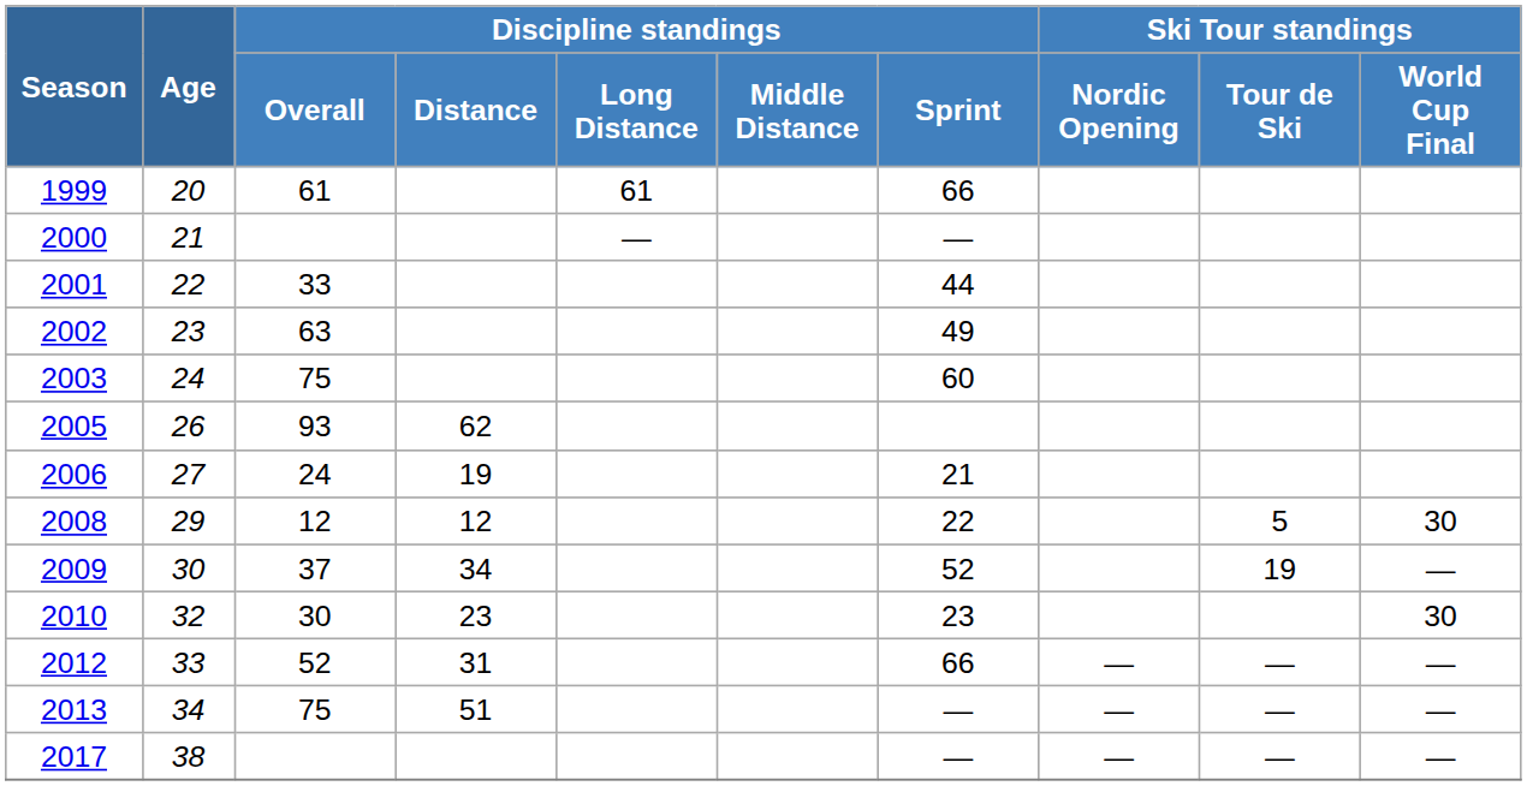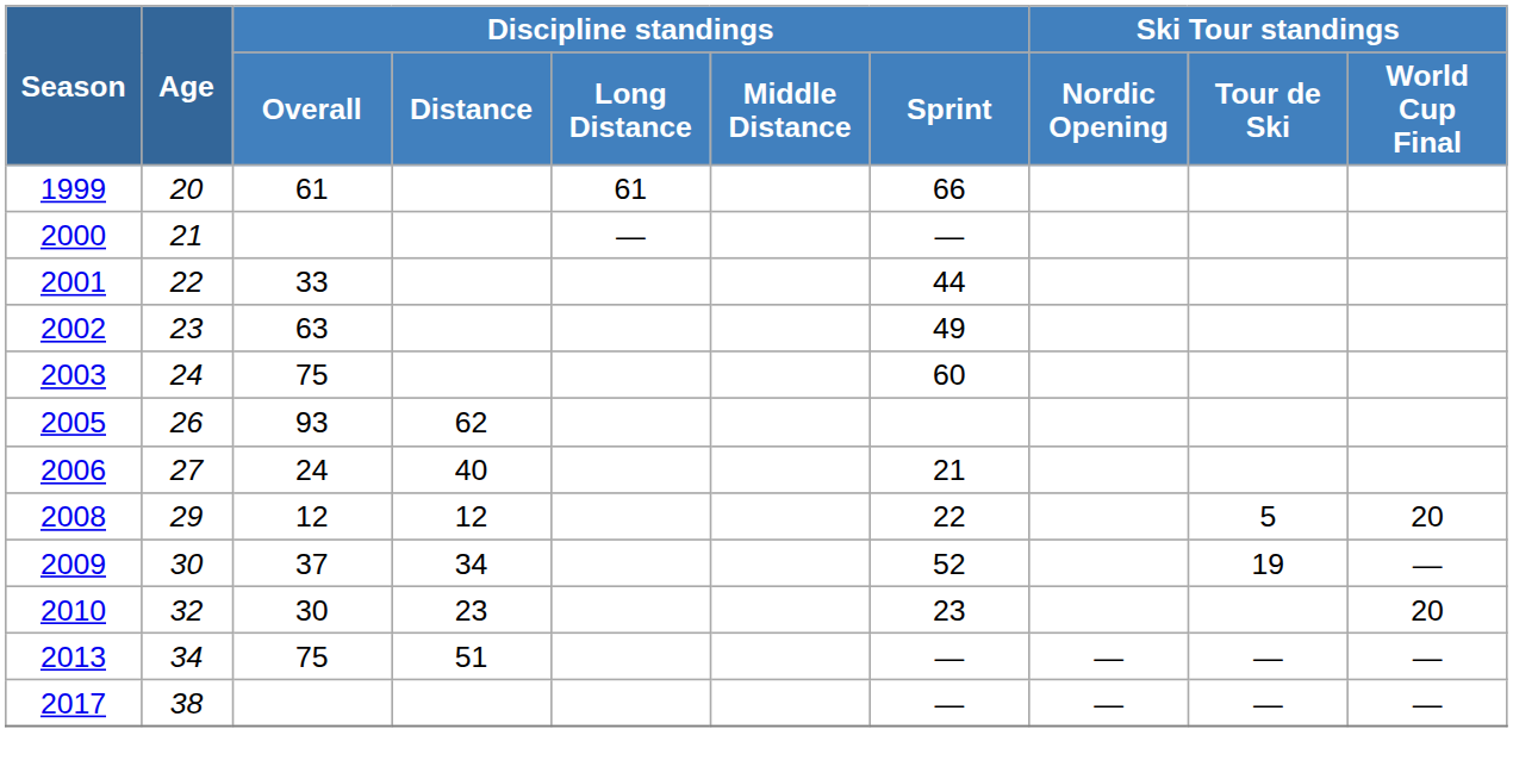 <table class="wikitable" style="font-size:95%; text-align:center; border:grey solid 1px; border-collapse:collapse; background:#ffffff;">
 <tr>
 <th style="background-color:#369; color:white; width:60px;" rowspan="2"> Season </th>
 <th style="background-color:#369; color:white; width:40px;" rowspan="2"> Age </th>
 <th style="background-color:#4180be; color:white;" colspan="5">Discipline standings</th>
 <th style="background-color:#4180be; color:white;" colspan="3">Ski Tour standings</th>
 </tr>
 <tr>
 <th style="background-color:#4180be; color:white; width:75px;">Overall</th>
 <th style="background-color:#4180be; color:white; width:75px;">Distance</th>
 <th style="background-color:#4180be; color:white; width:75px;">Long Distance</th>
 <th style="background-color:#4180be; color:white; width:75px;">Middle Distance</th>
 <th style="background-color:#4180be; color:white; width:75px;">Sprint</th>
 <th style="background-color:#4180be; color:white; width:75px;">Nordic<br>Opening</th>
 <th style="background-color:#4180be; color:white; width:75px;">Tour de<br>Ski</th>
 <th style="background-color:#4180be; color:white; width:75px;">World Cup<br>Final</th>
 </tr>
 <tr>
 <td><a href='#'>1999</a></td>
 <td><em>20</em></td>
 <td>61</td>
 <td></td>
 <td>61</td>
 <td></td>
 <td>66</td>
 <td></td>
 <td></td>
 <td></td>
 </tr>
 <tr>
 <td><a href='#'>2000</a></td>
 <td><em>21</em></td>
 <td></td>
 <td></td>
 <td>—</td>
 <td></td>
 <td>—</td>
 <td></td>
 <td></td>
 <td></td>
 </tr>
 <tr>
 <td><a href='#'>2001</a></td>
 <td><em>22</em></td>
 <td>33</td>
 <td></td>
 <td></td>
 <td></td>
 <td>44</td>
 <td></td>
 <td></td>
 <td></td>
 </tr>
 <tr>
 <td><a href='#'>2002</a></td>
 <td><em>23</em></td>
 <td>63</td>
 <td></td>
 <td></td>
 <td></td>
 <td>49</td>
 <td></td>
 <td></td>
 <td></td>
 </tr>
 <tr>
 <td><a href='#'>2003</a></td>
 <td><em>24</em></td>
 <td>75</td>
 <td></td>
 <td></td>
 <td></td>
 <td>60</td>
 <td></td>
 <td></td>
 <td></td>
 </tr>
 <tr>
 <td><a href='#'>2005</a></td>
 <td><em>26</em></td>
 <td>93</td>
 <td>62</td>
 <td></td>
 <td></td>
 <td></td>
 <td></td>
 <td></td>
 <td></td>
 </tr>
 <tr>
 <td><a href='#'>2006</a></td>
 <td><em>27</em></td>
 <td>24</td>
-<td>19</td>
+<td>40</td>
 <td></td>
 <td></td>
 <td>21</td>
 <td></td>
 <td></td>
 <td></td>
 </tr>
 <tr>
 <td><a href='#'>2008</a></td>
 <td><em>29</em></td>
 <td>12</td>
 <td>12</td>
 <td></td>
 <td></td>
 <td>22</td>
 <td></td>
 <td>5</td>
-<td>30</td>
+<td>20</td>
 </tr>
 <tr>
 <td><a href='#'>2009</a></td>
 <td><em>30</em></td>
 <td>37</td>
 <td>34</td>
 <td></td>
 <td></td>
 <td>52</td>
 <td></td>
 <td>19</td>
 <td>—</td>
 </tr>
 <tr>
 <td><a href='#'>2010</a></td>
 <td><em>32</em></td>
 <td>30</td>
 <td>23</td>
 <td></td>
 <td></td>
 <td>23</td>
 <td></td>
 <td></td>
-<td>30</td>
-</tr>
-<tr>
-<td><a href='#'>2012</a></td>
-<td><em>33</em></td>
-<td>52</td>
-<td>31</td>
-<td></td>
-<td></td>
-<td>66</td>
-<td>—</td>
-<td>—</td>
-<td>—</td>
+<td>20</td>
 </tr>
 <tr>
 <td><a href='#'>2013</a></td>
 <td><em>34</em></td>
 <td>75</td>
 <td>51</td>
 <td></td>
 <td></td>
 <td>—</td>
 <td>—</td>
 <td>—</td>
 <td>—</td>
 </tr>
 <tr>
 <td><a href='#'>2017</a></td>
 <td><em>38</em></td>
 <td></td>
 <td></td>
 <td></td>
 <td></td>
 <td>—</td>
 <td>—</td>
 <td>—</td>
 <td>—</td>
 </tr>
 <tr>
 </tr>
 </table>
